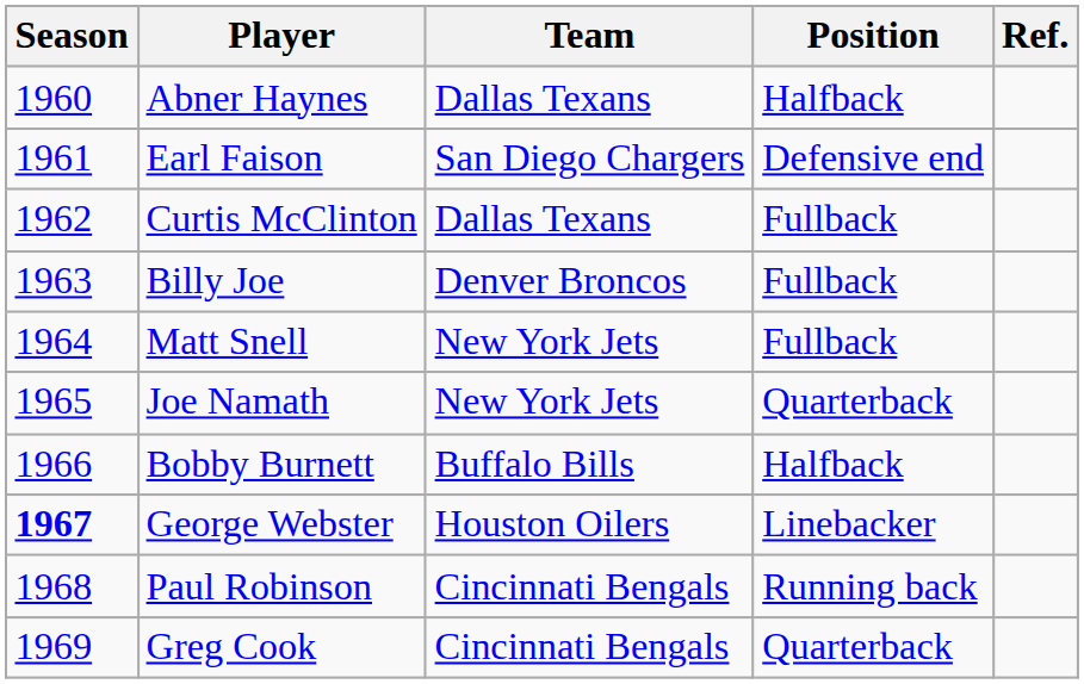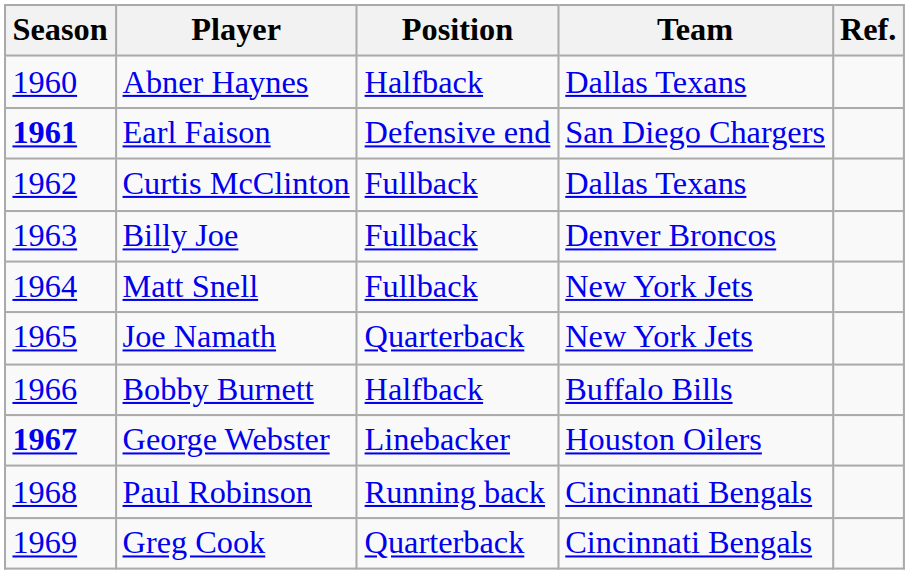 <table class="wikitable">
 <tr>
 <th>Season</th>
 <th>Player</th>
+<th>Position</th>
 <th>Team</th>
-<th>Position</th>
 <th>Ref.</th>
 </tr>
 <tr>
 <td><a href='#'>1960</a></td>
 <td><a href='#'>Abner Haynes</a></td>
+<td><a href='#'>Halfback</a></td>
 <td><a href='#'>Dallas Texans</a></td>
-<td><a href='#'>Halfback</a></td>
 <td></td>
 </tr>
 <tr>
-<td><a href='#'>1961</a></td>
+<td><strong><a href='#'>1961</a></strong></td>
 <td><a href='#'>Earl Faison</a></td>
+<td><a href='#'>Defensive end</a></td>
 <td><a href='#'>San Diego Chargers</a></td>
-<td><a href='#'>Defensive end</a></td>
 <td></td>
 </tr>
 <tr>
 <td><a href='#'>1962</a></td>
 <td><a href='#'>Curtis McClinton</a></td>
+<td><a href='#'>Fullback</a></td>
 <td><a href='#'>Dallas Texans</a></td>
-<td><a href='#'>Fullback</a></td>
 <td></td>
 </tr>
 <tr>
 <td><a href='#'>1963</a></td>
 <td><a href='#'>Billy Joe</a></td>
+<td><a href='#'>Fullback</a></td>
 <td><a href='#'>Denver Broncos</a></td>
-<td><a href='#'>Fullback</a></td>
 <td></td>
 </tr>
 <tr>
 <td><a href='#'>1964</a></td>
 <td><a href='#'>Matt Snell</a></td>
+<td><a href='#'>Fullback</a></td>
 <td><a href='#'>New York Jets</a></td>
-<td><a href='#'>Fullback</a></td>
 <td></td>
 </tr>
 <tr>
 <td><a href='#'>1965</a></td>
 <td><a href='#'>Joe Namath</a></td>
+<td><a href='#'>Quarterback</a></td>
 <td><a href='#'>New York Jets</a></td>
-<td><a href='#'>Quarterback</a></td>
 <td></td>
 </tr>
 <tr>
 <td><a href='#'>1966</a></td>
 <td><a href='#'>Bobby Burnett</a></td>
+<td><a href='#'>Halfback</a></td>
 <td><a href='#'>Buffalo Bills</a></td>
-<td><a href='#'>Halfback</a></td>
 <td></td>
 </tr>
 <tr>
 <td><strong><a href='#'>1967</a></strong></td>
 <td><a href='#'>George Webster</a></td>
+<td><a href='#'>Linebacker</a></td>
 <td><a href='#'>Houston Oilers</a></td>
-<td><a href='#'>Linebacker</a></td>
 <td></td>
 </tr>
 <tr>
 <td><a href='#'>1968</a></td>
 <td><a href='#'>Paul Robinson</a></td>
+<td><a href='#'>Running back</a></td>
 <td><a href='#'>Cincinnati Bengals</a></td>
-<td><a href='#'>Running back</a></td>
 <td></td>
 </tr>
 <tr>
 <td><a href='#'>1969</a></td>
 <td><a href='#'>Greg Cook</a></td>
+<td><a href='#'>Quarterback</a></td>
 <td><a href='#'>Cincinnati Bengals</a></td>
-<td><a href='#'>Quarterback</a></td>
 <td></td>
 </tr>
 </table>
